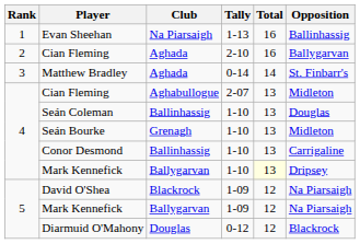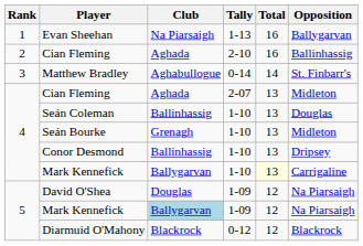 <table class="wikitable">
 <tr>
 <th>Rank</th>
 <th>Player</th>
 <th>Club</th>
 <th>Tally</th>
 <th>Total</th>
 <th>Opposition</th>
 </tr>
 <tr>
 <td rowspan="1" style="text-align:center;">1</td>
 <td>Evan Sheehan</td>
 <td><a href='#'>Na Piarsaigh</a></td>
 <td align=center>1-13</td>
 <td align=center>16</td>
-<td><a href='#'>Ballinhassig</a></td>
+<td><a href='#'>Ballygarvan</a></td>
 </tr>
 <tr>
 <td rowspan="1" style="text-align:center;">2</td>
 <td>Cian Fleming</td>
 <td><a href='#'>Aghada</a></td>
 <td align=center>2-10</td>
 <td align=center>16</td>
-<td><a href='#'>Ballygarvan</a></td>
+<td><a href='#'>Ballinhassig</a></td>
 </tr>
 <tr>
 <td rowspan="1" style="text-align:center;">3</td>
 <td>Matthew Bradley</td>
-<td><a href='#'>Aghada</a></td>
+<td><a href='#'>Aghabullogue</a></td>
 <td align=center>0-14</td>
 <td align=center>14</td>
 <td><a href='#'>St. Finbarr's</a></td>
 </tr>
 <tr>
 <td rowspan="5" style="text-align:center;">4</td>
 <td>Cian Fleming</td>
-<td><a href='#'>Aghabullogue</a></td>
+<td><a href='#'>Aghada</a></td>
 <td align=center>2-07</td>
 <td align=center>13</td>
 <td><a href='#'>Midleton</a></td>
 </tr>
 <tr>
 <td>Seán Coleman</td>
 <td><a href='#'>Ballinhassig</a></td>
 <td align=center>1-10</td>
 <td align=center>13</td>
 <td><a href='#'>Douglas</a></td>
 </tr>
 <tr>
 <td>Seán Bourke</td>
 <td><a href='#'>Grenagh</a></td>
 <td align=center>1-10</td>
 <td align=center>13</td>
 <td><a href='#'>Midleton</a></td>
 </tr>
 <tr>
 <td>Conor Desmond</td>
 <td><a href='#'>Ballinhassig</a></td>
 <td align=center>1-10</td>
 <td align=center>13</td>
-<td><a href='#'>Carrigaline</a></td>
+<td><a href='#'>Dripsey</a></td>
 </tr>
 <tr>
 <td>Mark Kennefick</td>
 <td><a href='#'>Ballygarvan</a></td>
 <td align=center>1-10</td>
 <td align=center style="background: lightyellow;">13</td>
-<td><a href='#'>Dripsey</a></td>
+<td><a href='#'>Carrigaline</a></td>
 </tr>
 <tr>
 <td rowspan="3" style="text-align:center;">5</td>
 <td>David O'Shea</td>
-<td><a href='#'>Blackrock</a></td>
+<td><a href='#'>Douglas</a></td>
 <td align=center>1-09</td>
 <td align=center>12</td>
 <td><a href='#'>Na Piarsaigh</a></td>
 </tr>
 <tr>
 <td>Mark Kennefick</td>
-<td><a href='#'>Ballygarvan</a></td>
+<td style="background: lightblue;"><a href='#'>Ballygarvan</a></td>
 <td align=center>1-09</td>
 <td align=center>12</td>
 <td><a href='#'>Na Piarsaigh</a></td>
 </tr>
 <tr>
 <td>Diarmuid O'Mahony</td>
-<td><a href='#'>Douglas</a></td>
+<td><a href='#'>Blackrock</a></td>
 <td align=center>0-12</td>
 <td align=center>12</td>
 <td><a href='#'>Blackrock</a></td>
 </tr>
 </table>
